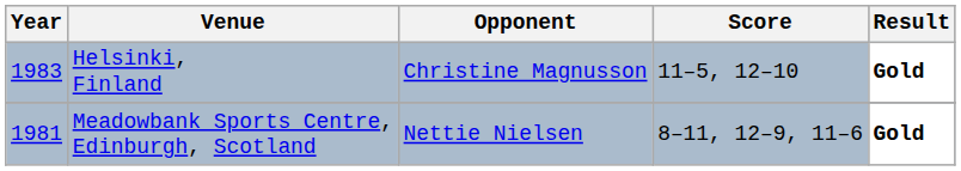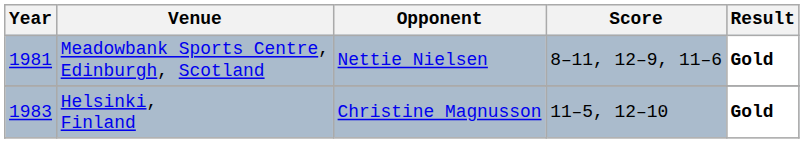 <table class="sortable wikitable" style="font-size: 90%;">
 <tr>
 <th>Year</th>
 <th>Venue</th>
 <th>Opponent</th>
 <th>Score</th>
 <th>Result</th>
 </tr>
 <tr style="background:#AABBCC">
+<td align="center"><a href='#'>1981</a></td>
+<td align="left"><a href='#'>Meadowbank Sports Centre</a>, <br> <a href='#'>Edinburgh</a>, <a href='#'>Scotland</a></td>
+<td align="left"> <a href='#'>Nettie Nielsen</a></td>
+<td align="left">8–11, 12–9, 11–6</td>
+<td style="text-align:left; background:white"> <strong>Gold</strong></td>
+</tr>
+<tr>
+</tr>
+<tr style="background:#AABBCC">
 <td align="center"><a href='#'>1983</a></td>
 <td align="left"><a href='#'>Helsinki</a>, <br><a href='#'>Finland</a></td>
 <td align="left"> <a href='#'>Christine Magnusson</a></td>
 <td align="left">11–5, 12–10</td>
 <td style="text-align:left; background:white"> <strong>Gold</strong></td>
 </tr>
-<tr>
-</tr>
-<tr style="background:#AABBCC">
-<td align="center"><a href='#'>1981</a></td>
-<td align="left"><a href='#'>Meadowbank Sports Centre</a>, <br> <a href='#'>Edinburgh</a>, <a href='#'>Scotland</a></td>
-<td align="left"> <a href='#'>Nettie Nielsen</a></td>
-<td align="left">8–11, 12–9, 11–6</td>
-<td style="text-align:left; background:white"> <strong>Gold</strong></td>
-</tr>
 </table>
